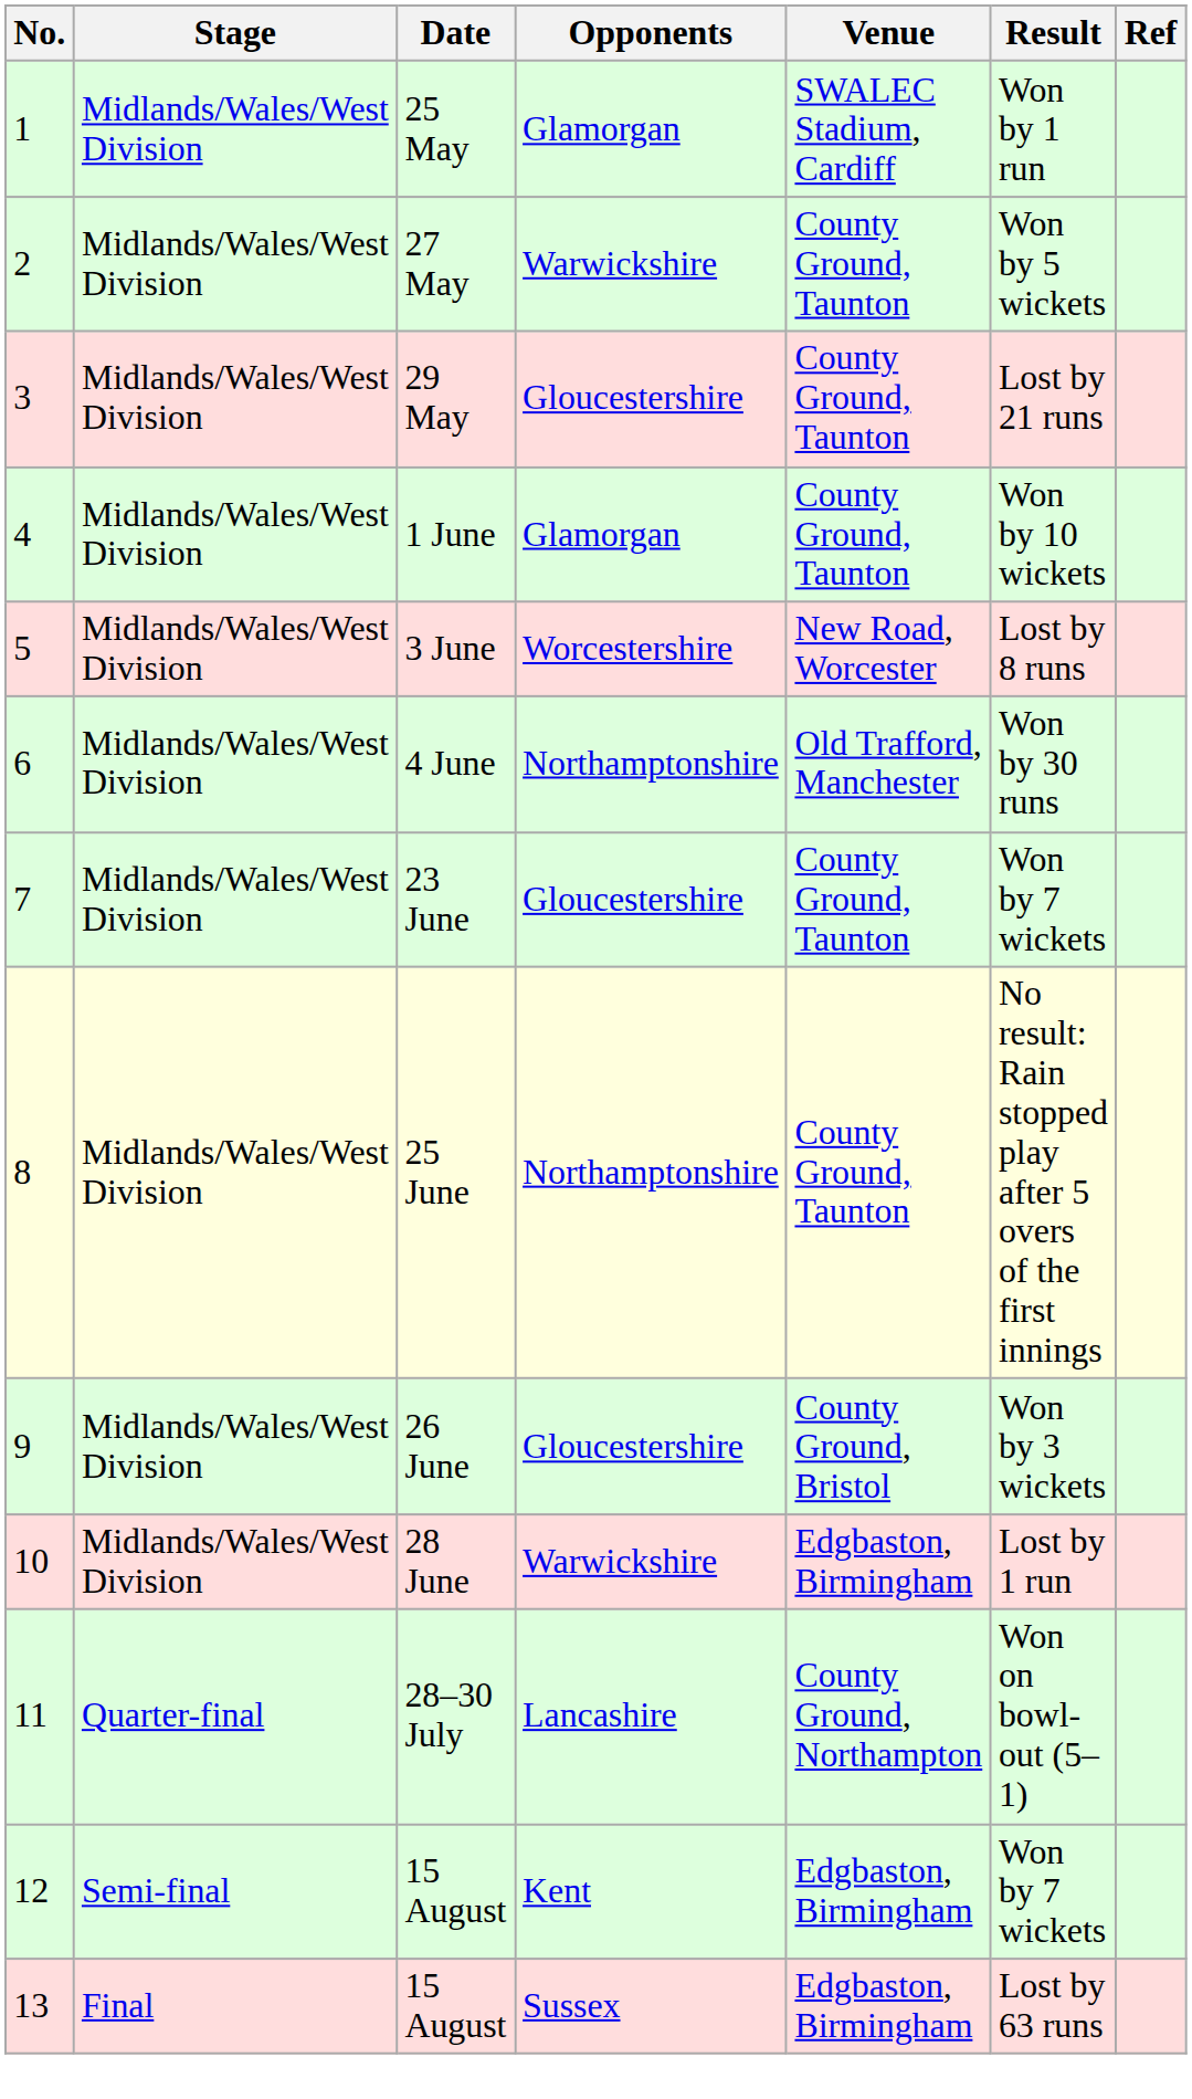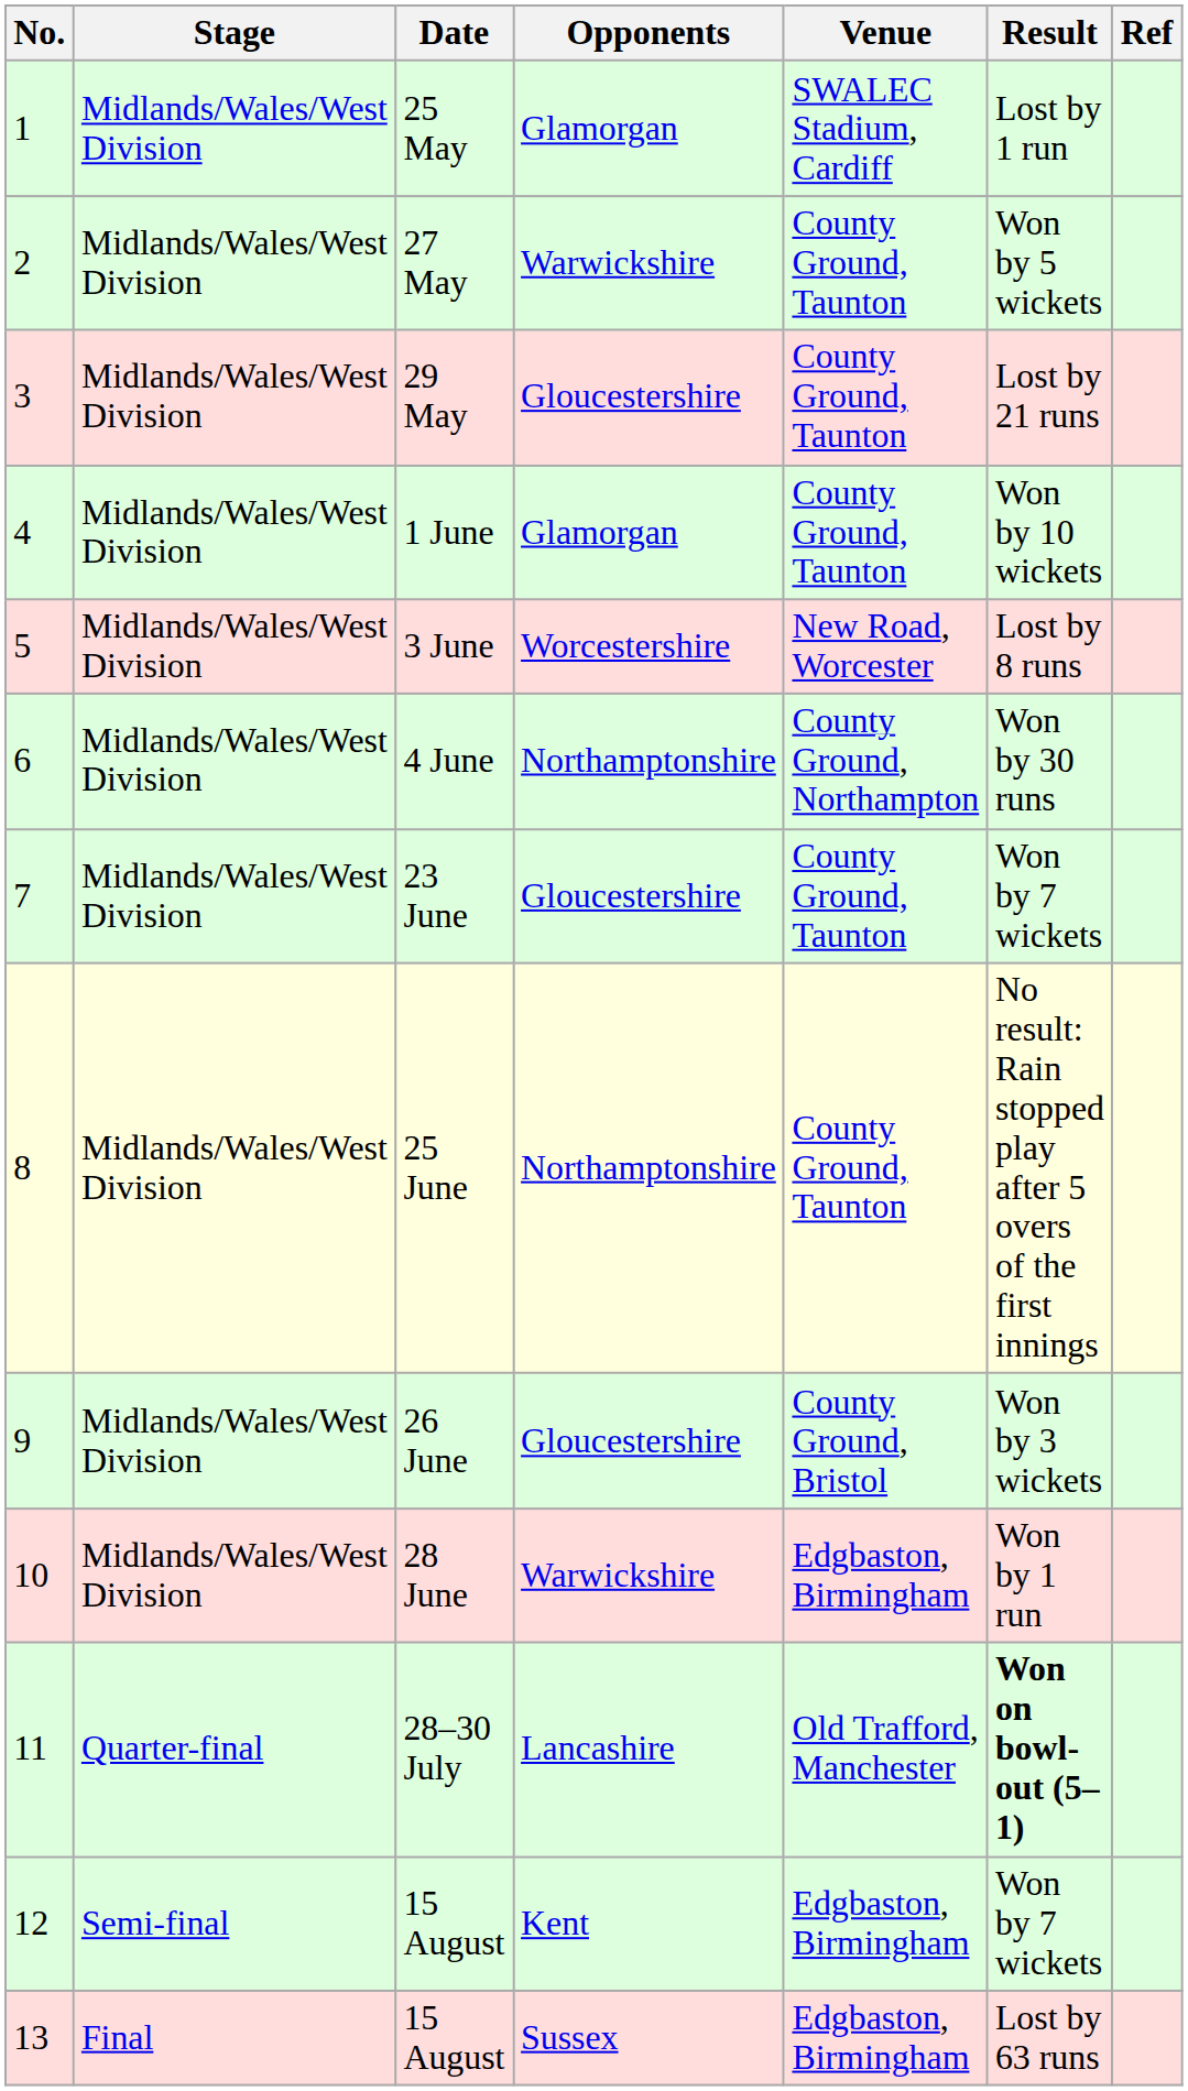 <table class="wikitable" width="80%">
 <tr bgcolor="#efefef">
 <th scope="col">No.</th>
 <th scope="col">Stage</th>
 <th scope="col">Date</th>
 <th scope="col">Opponents</th>
 <th scope="col">Venue</th>
 <th scope="col">Result</th>
 <th scope="col">Ref</th>
 </tr>
 <tr bgcolor="#ddffdd">
 <td>1</td>
 <td><a href='#'>Midlands/Wales/West Division</a></td>
 <td>25 May</td>
 <td><a href='#'>Glamorgan</a></td>
 <td><a href='#'>SWALEC Stadium</a>, <a href='#'>Cardiff</a></td>
-<td>Won by 1 run</td>
+<td>Lost by 1 run</td>
 <td></td>
 </tr>
 <tr bgcolor="#ddffdd">
 <td>2</td>
 <td>Midlands/Wales/West Division</td>
 <td>27 May</td>
 <td><a href='#'>Warwickshire</a></td>
 <td><a href='#'>County Ground, Taunton</a></td>
 <td>Won by 5 wickets</td>
 <td></td>
 </tr>
 <tr bgcolor="#ffdddd">
 <td>3</td>
 <td>Midlands/Wales/West Division</td>
 <td>29 May</td>
 <td><a href='#'>Gloucestershire</a></td>
 <td><a href='#'>County Ground, Taunton</a></td>
 <td>Lost by 21 runs</td>
 <td></td>
 </tr>
 <tr bgcolor="#ddffdd">
 <td>4</td>
 <td>Midlands/Wales/West Division</td>
 <td>1 June</td>
 <td><a href='#'>Glamorgan</a></td>
 <td><a href='#'>County Ground, Taunton</a></td>
 <td>Won by 10 wickets</td>
 <td></td>
 </tr>
 <tr bgcolor="#ffdddd">
 <td>5</td>
 <td>Midlands/Wales/West Division</td>
 <td>3 June</td>
 <td><a href='#'>Worcestershire</a></td>
 <td><a href='#'>New Road</a>, <a href='#'>Worcester</a></td>
 <td>Lost by 8 runs</td>
 <td></td>
 </tr>
 <tr bgcolor="#ddffdd">
 <td>6</td>
 <td>Midlands/Wales/West Division</td>
 <td>4 June</td>
 <td><a href='#'>Northamptonshire</a></td>
-<td><a href='#'>Old Trafford</a>, <a href='#'>Manchester</a></td>
+<td><a href='#'>County Ground</a>, <a href='#'>Northampton</a></td>
 <td>Won by 30 runs</td>
 <td></td>
 </tr>
 <tr bgcolor="#ddffdd">
 <td>7</td>
 <td>Midlands/Wales/West Division</td>
 <td>23 June</td>
 <td><a href='#'>Gloucestershire</a></td>
 <td><a href='#'>County Ground, Taunton</a></td>
 <td>Won by 7 wickets</td>
 <td></td>
 </tr>
 <tr bgcolor="#ffffdd">
 <td>8</td>
 <td>Midlands/Wales/West Division</td>
 <td>25 June</td>
 <td><a href='#'>Northamptonshire</a></td>
 <td><a href='#'>County Ground, Taunton</a></td>
 <td>No result: Rain stopped play after 5 overs of the first innings</td>
 <td></td>
 </tr>
 <tr bgcolor="#ddffdd">
 <td>9</td>
 <td>Midlands/Wales/West Division</td>
 <td>26 June</td>
 <td><a href='#'>Gloucestershire</a></td>
 <td><a href='#'>County Ground</a>, <a href='#'>Bristol</a></td>
 <td>Won by 3 wickets</td>
 <td></td>
 </tr>
 <tr bgcolor="#ffdddd">
 <td>10</td>
 <td>Midlands/Wales/West Division</td>
 <td>28 June</td>
 <td><a href='#'>Warwickshire</a></td>
 <td><a href='#'>Edgbaston</a>, <a href='#'>Birmingham</a></td>
-<td>Lost by 1 run</td>
+<td>Won by 1 run</td>
 <td></td>
 </tr>
 <tr bgcolor="#ddffdd">
 <td>11</td>
 <td><a href='#'>Quarter-final</a></td>
 <td>28–30 July</td>
 <td><a href='#'>Lancashire</a></td>
-<td><a href='#'>County Ground</a>, <a href='#'>Northampton</a></td>
-<td>Won on bowl-out (5–1)</td>
+<td><a href='#'>Old Trafford</a>, <a href='#'>Manchester</a></td>
+<td><strong>Won on bowl-out (5–1)</strong></td>
 <td></td>
 </tr>
 <tr bgcolor="#ddffdd">
 <td>12</td>
 <td><a href='#'>Semi-final</a></td>
 <td>15 August</td>
 <td><a href='#'>Kent</a></td>
 <td><a href='#'>Edgbaston</a>, <a href='#'>Birmingham</a></td>
 <td>Won by 7 wickets</td>
 <td></td>
 </tr>
 <tr bgcolor="#ffdddd">
 <td>13</td>
 <td><a href='#'>Final</a></td>
 <td>15 August</td>
 <td><a href='#'>Sussex</a></td>
 <td><a href='#'>Edgbaston</a>, <a href='#'>Birmingham</a></td>
 <td>Lost by 63 runs</td>
 <td></td>
 </tr>
 </table>
